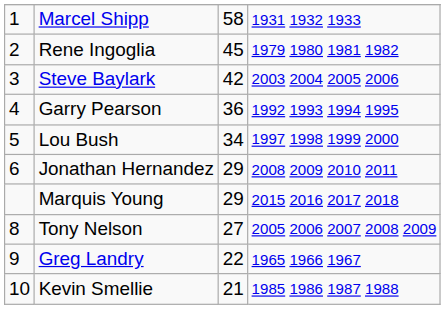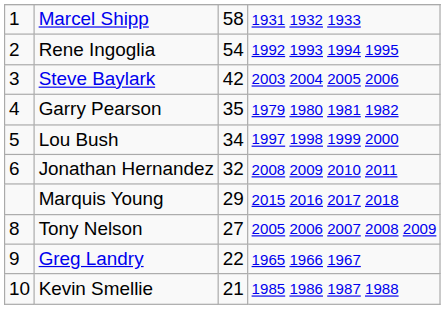 <table class="wikitable">
 <tr>
 </tr>
 <tr>
 <td>1</td>
 <td><a href='#'>Marcel Shipp</a></td>
 <td>58</td>
 <td style="font-size:80%;"><a href='#'>1931</a> <a href='#'>1932</a> <a href='#'>1933</a></td>
 </tr>
 <tr>
 <td>2</td>
 <td>Rene Ingoglia</td>
-<td>45</td>
-<td style="font-size:80%;"><a href='#'>1979</a> <a href='#'>1980</a> <a href='#'>1981</a> <a href='#'>1982</a></td>
+<td>54</td>
+<td style="font-size:80%;"><a href='#'>1992</a> <a href='#'>1993</a> <a href='#'>1994</a> <a href='#'>1995</a></td>
 </tr>
 <tr>
 <td>3</td>
 <td><a href='#'>Steve Baylark</a></td>
 <td>42</td>
 <td style="font-size:80%;"><a href='#'>2003</a> <a href='#'>2004</a> <a href='#'>2005</a> <a href='#'>2006</a></td>
 </tr>
 <tr>
 <td>4</td>
 <td>Garry Pearson</td>
-<td>36</td>
-<td style="font-size:80%;"><a href='#'>1992</a> <a href='#'>1993</a> <a href='#'>1994</a> <a href='#'>1995</a></td>
+<td>35</td>
+<td style="font-size:80%;"><a href='#'>1979</a> <a href='#'>1980</a> <a href='#'>1981</a> <a href='#'>1982</a></td>
 </tr>
 <tr>
 <td>5</td>
 <td>Lou Bush</td>
 <td>34</td>
 <td style="font-size:80%;"><a href='#'>1997</a> <a href='#'>1998</a> <a href='#'>1999</a> <a href='#'>2000</a></td>
 </tr>
 <tr>
 <td>6</td>
 <td>Jonathan Hernandez</td>
-<td>29</td>
+<td>32</td>
 <td style="font-size:80%;"><a href='#'>2008</a> <a href='#'>2009</a> <a href='#'>2010</a> <a href='#'>2011</a></td>
 </tr>
 <tr>
 <td></td>
 <td>Marquis Young</td>
 <td>29</td>
 <td style="font-size:80%;"><a href='#'>2015</a> <a href='#'>2016</a> <a href='#'>2017</a> <a href='#'>2018</a></td>
 </tr>
 <tr>
 <td>8</td>
 <td>Tony Nelson</td>
 <td>27</td>
 <td style="font-size:80%;"><a href='#'>2005</a> <a href='#'>2006</a> <a href='#'>2007</a> <a href='#'>2008</a> <a href='#'>2009</a></td>
 </tr>
 <tr>
 <td>9</td>
 <td><a href='#'>Greg Landry</a></td>
 <td>22</td>
 <td style="font-size:80%;"><a href='#'>1965</a> <a href='#'>1966</a> <a href='#'>1967</a></td>
 </tr>
 <tr>
 <td>10</td>
 <td>Kevin Smellie</td>
 <td>21</td>
 <td style="font-size:80%;"><a href='#'>1985</a> <a href='#'>1986</a> <a href='#'>1987</a> <a href='#'>1988</a></td>
 </tr>
 </table>
